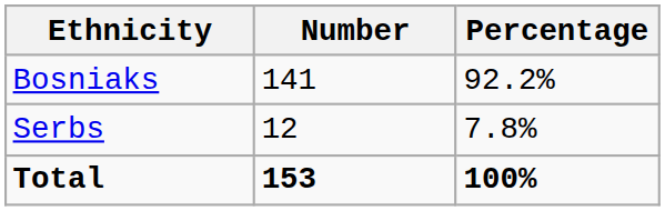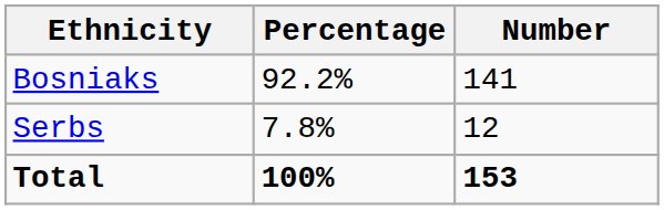 <table class="wikitable">
 <tr>
 <th width="100px">Ethnicity</th>
+<th width="80px">Percentage</th>
 <th width="80px">Number</th>
-<th width="80px">Percentage</th>
 </tr>
 <tr>
 <td><a href='#'>Bosniaks</a></td>
+<td>92.2%</td>
 <td>141</td>
-<td>92.2%</td>
 </tr>
 <tr>
 <td><a href='#'>Serbs</a></td>
+<td>7.8%</td>
 <td>12</td>
-<td>7.8%</td>
 </tr>
 <tr>
 <td><strong>Total</strong></td>
+<td><strong>100%</strong></td>
 <td><strong>153</strong></td>
-<td><strong>100%</strong></td>
 </tr>
 </table>
